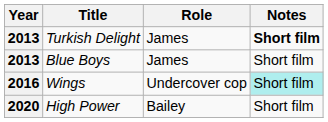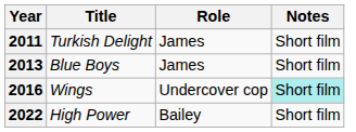 <table class="wikitable sortable plainrowheaders">
 <tr>
 <th scope="col">Year</th>
 <th scope="col">Title</th>
 <th scope="col">Role</th>
 <th scope="col" class="unsortable">Notes</th>
 </tr>
 <tr>
-<th scope="row">2013</th>
+<th scope="row">2011</th>
 <td><em>Turkish Delight</em></td>
 <td>James</td>
-<td><strong>Short film</strong></td>
+<td>Short film</td>
 </tr>
 <tr>
 <th scope="row">2013</th>
 <td><em>Blue Boys</em></td>
 <td>James</td>
 <td>Short film</td>
 </tr>
 <tr>
 <th scope="row">2016</th>
 <td><em>Wings</em></td>
 <td>Undercover cop</td>
 <td style="background: paleturquoise;">Short film</td>
 </tr>
 <tr>
-<th scope="row">2020</th>
+<th scope="row">2022</th>
 <td><em>High Power</em></td>
 <td>Bailey</td>
 <td>Short film</td>
 </tr>
 </table>
